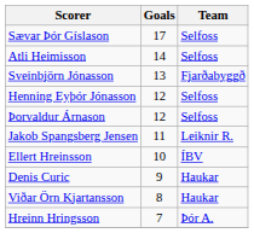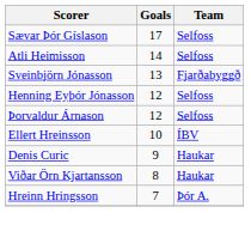 <table class="wikitable">
 <tr>
 <th>Scorer</th>
 <th>Goals</th>
 <th>Team</th>
 </tr>
 <tr>
 <td> <a href='#'>Sævar Þór Gíslason</a></td>
 <td align=center>17</td>
 <td><a href='#'>Selfoss</a></td>
 </tr>
 <tr>
 <td> <a href='#'>Atli Heimisson</a></td>
 <td align=center>14</td>
 <td><a href='#'>Selfoss</a></td>
 </tr>
 <tr>
 <td> <a href='#'>Sveinbjörn Jónasson</a></td>
 <td align=center>13</td>
 <td><a href='#'>Fjarðabyggð</a></td>
 </tr>
 <tr>
 <td> <a href='#'>Henning Eyþór Jónasson</a></td>
 <td align=center>12</td>
 <td><a href='#'>Selfoss</a></td>
 </tr>
 <tr>
 <td> <a href='#'>Þorvaldur Árnason</a></td>
 <td align=center>12</td>
 <td><a href='#'>Selfoss</a></td>
 </tr>
 <tr>
-<td> <a href='#'>Jakob Spangsberg Jensen</a></td>
-<td align=center>11</td>
-<td><a href='#'>Leiknir R.</a></td>
-</tr>
-<tr>
 <td> <a href='#'>Ellert Hreinsson</a></td>
 <td align=center>10</td>
 <td><a href='#'>ÍBV</a></td>
 </tr>
 <tr>
 <td> <a href='#'>Denis Curic</a></td>
 <td align=center>9</td>
 <td><a href='#'>Haukar</a></td>
 </tr>
 <tr>
 <td> <a href='#'>Viðar Örn Kjartansson</a></td>
 <td align=center>8</td>
 <td><a href='#'>Haukar</a></td>
 </tr>
 <tr>
 <td> <a href='#'>Hreinn Hringsson</a></td>
 <td align=center>7</td>
 <td><a href='#'>Þór A.</a></td>
 </tr>
 <tr>
 </tr>
 </table>
